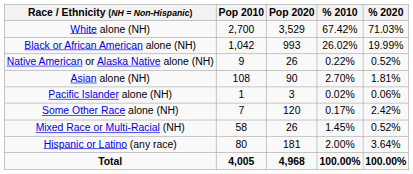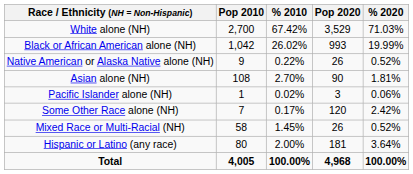 <table class="wikitable" style="text-align:center;">
 <tr>
 <th>Race / Ethnicity <small>(<em>NH = Non-Hispanic</em>)</small></th>
 <th>Pop 2010</th>
+<th>% 2010</th>
 <th>Pop 2020</th>
-<th>% 2010</th>
 <th>% 2020</th>
 </tr>
 <tr>
 <td><a href='#'>White</a> alone (NH)</td>
 <td>2,700</td>
+<td>67.42%</td>
 <td>3,529</td>
-<td>67.42%</td>
 <td>71.03%</td>
 </tr>
 <tr>
 <td><a href='#'>Black or African American</a> alone (NH)</td>
 <td>1,042</td>
+<td>26.02%</td>
 <td>993</td>
-<td>26.02%</td>
 <td>19.99%</td>
 </tr>
 <tr>
 <td><a href='#'>Native American</a> or <a href='#'>Alaska Native</a> alone (NH)</td>
 <td>9</td>
+<td>0.22%</td>
 <td>26</td>
-<td>0.22%</td>
 <td>0.52%</td>
 </tr>
 <tr>
 <td><a href='#'>Asian</a> alone (NH)</td>
 <td>108</td>
+<td>2.70%</td>
 <td>90</td>
-<td>2.70%</td>
 <td>1.81%</td>
 </tr>
 <tr>
 <td><a href='#'>Pacific Islander</a> alone (NH)</td>
 <td>1</td>
+<td>0.02%</td>
 <td>3</td>
-<td>0.02%</td>
 <td>0.06%</td>
 </tr>
 <tr>
 <td><a href='#'>Some Other Race</a> alone (NH)</td>
 <td>7</td>
+<td>0.17%</td>
 <td>120</td>
-<td>0.17%</td>
 <td>2.42%</td>
 </tr>
 <tr>
 <td><a href='#'>Mixed Race or Multi-Racial</a> (NH)</td>
 <td>58</td>
+<td>1.45%</td>
 <td>26</td>
-<td>1.45%</td>
 <td>0.52%</td>
 </tr>
 <tr>
 <td><a href='#'>Hispanic or Latino</a> (any race)</td>
 <td>80</td>
+<td>2.00%</td>
 <td>181</td>
-<td>2.00%</td>
 <td>3.64%</td>
 </tr>
 <tr>
 <td><strong>Total</strong></td>
 <td><strong>4,005</strong></td>
+<td><strong>100.00%</strong></td>
 <td><strong>4,968</strong></td>
-<td><strong>100.00%</strong></td>
 <td><strong>100.00%</strong></td>
 </tr>
 </table>
